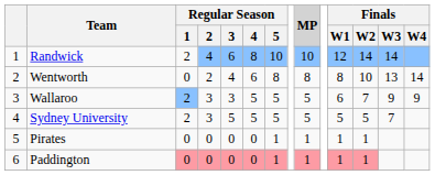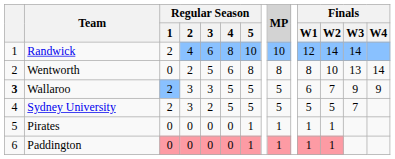 <table class="wikitable" style="text-align:center;">
 <tr>
 <th rowspan="2" width="20" abbr="Position"></th>
 <th rowspan="2" width="175">Team</th>
 <th colspan="5">Regular Season</th>
 <th rowspan="8" width="1" style="background: #fff;"></th>
 <th rowspan="2" width="20" style="background: #d3d3d3;" abbr="Minor Premiership">MP</th>
 <th rowspan="8" width="1" style="background: #fff;"></th>
 <th colspan="4">Finals</th>
 </tr>
 <tr>
 <th width="20" abbr="Round 1">1</th>
 <th width="20" abbr="Round 2">2</th>
 <th width="20" abbr="Round 3">3</th>
 <th width="20" abbr="Round 4">4</th>
 <th width="20" abbr="Round 5">5</th>
 <th width="20" abbr="Finals Week 1">W1</th>
 <th width="20" abbr="Finals Week 2">W2</th>
 <th width="20" abbr="Finals Week 3">W3</th>
 <th width="20" abbr="Finals Week 4">W4</th>
 </tr>
 <tr>
 <td>1</td>
 <td style="text-align:left;"> <a href='#'>Randwick</a></td>
 <td>2</td>
 <td style="background: #89c1ff;">4</td>
 <td style="background: #89c1ff;">6</td>
 <td style="background: #89c1ff;">8</td>
 <td style="background: #89c1ff;">10</td>
 <td style="background: #89c1ff;">10</td>
 <td style="background: #89c1ff;">12</td>
 <td style="background: #89c1ff;">14</td>
 <td style="background: #89c1ff;">14</td>
 <td style="background: #89c1ff;"></td>
 </tr>
 <tr>
 <td>2</td>
 <td style="text-align:left;">Wentworth</td>
 <td>0</td>
 <td>2</td>
-<td>4</td>
+<td>5</td>
 <td>6</td>
 <td>8</td>
 <td>8</td>
 <td>8</td>
 <td>10</td>
 <td>13</td>
 <td>14</td>
 </tr>
 <tr>
-<td>3</td>
+<td><strong>3</strong></td>
 <td style="text-align:left;"> Wallaroo</td>
 <td style="background: #89c1ff;">2</td>
 <td>3</td>
 <td>3</td>
 <td>5</td>
 <td>5</td>
 <td>5</td>
 <td>6</td>
 <td>7</td>
 <td>9</td>
 <td>9</td>
 </tr>
 <tr>
 <td>4</td>
 <td style="text-align:left;"> <a href='#'>Sydney University</a></td>
 <td>2</td>
 <td>3</td>
-<td>5</td>
+<td>2</td>
 <td>5</td>
 <td>5</td>
 <td>5</td>
 <td>5</td>
 <td>5</td>
 <td>7</td>
 <td></td>
 </tr>
 <tr>
 <td>5</td>
 <td style="text-align:left;"> Pirates</td>
 <td>0</td>
 <td>0</td>
 <td>0</td>
 <td>0</td>
 <td>1</td>
 <td>1</td>
 <td>1</td>
 <td>1</td>
 <td></td>
 <td></td>
 </tr>
 <tr>
 <td>6</td>
 <td style="text-align:left;"> Paddington</td>
 <td style="background: #FD9BA4;">0</td>
 <td style="background: #FD9BA4;">0</td>
 <td style="background: #FD9BA4;">0</td>
 <td style="background: #FD9BA4;">0</td>
 <td style="background: #FD9BA4;">1</td>
 <td style="background: #FD9BA4;">1</td>
 <td style="background: #FD9BA4;">1</td>
 <td style="background: #FD9BA4;">1</td>
 <td></td>
 <td></td>
 </tr>
 </table>
